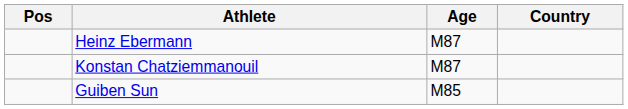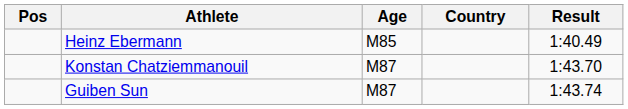 <table class="wikitable"  style="text-align:center; width:50%;">
 <tr>
 <th>Pos</th>
 <th>Athlete</th>
 <th>Age</th>
 <th>Country</th>
+<th>Result</th>
 </tr>
 <tr>
 <td align=center></td>
 <td align=left><a href='#'>Heinz Ebermann</a></td>
-<td align=left>M87</td>
+<td align=left>M85</td>
 <td align=left></td>
+<td>1:40.49</td>
 </tr>
 <tr>
 <td align=center></td>
 <td align=left><a href='#'>Konstan Chatziemmanouil</a></td>
 <td align=left>M87</td>
 <td align=left></td>
+<td>1:43.70</td>
 </tr>
 <tr>
 <td align=center></td>
 <td align=left><a href='#'>Guiben Sun</a></td>
-<td align=left>M85</td>
+<td align=left>M87</td>
 <td align=left></td>
+<td>1:43.74</td>
 </tr>
 </table>
